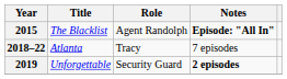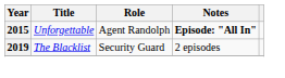 <table class="wikitable sortable plainrowheaders">
 <tr>
 <th scope="col">Year</th>
 <th scope="col">Title</th>
 <th scope="col">Role</th>
 <th scope="col" class="unsortable">Notes</th>
 <th scope="col" class="unsortable"></th>
 </tr>
 <tr>
 <th scope="row">2015</th>
-<td scope="row"><em><a href='#'>The Blacklist</a></em></td>
+<td scope="row"><em><a href='#'>Unforgettable</a></em></td>
 <td scope="row">Agent Randolph</td>
 <td><strong>Episode: "All In"</strong></td>
 <td style="text-align:center;"></td>
 </tr>
 <tr>
-<th scope="row">2018–22</th>
-<td scope="row"><em><a href='#'>Atlanta</a></em></td>
-<td scope="row">Tracy</td>
-<td>7 episodes</td>
-<td></td>
-</tr>
-<tr>
 <th scope="row">2019</th>
-<td scope="row"><em><a href='#'>Unforgettable</a></em></td>
+<td scope="row"><em><a href='#'>The Blacklist</a></em></td>
 <td scope="row">Security Guard</td>
-<td scope="row"><strong>2 episodes</strong></td>
+<td scope="row">2 episodes</td>
 <td></td>
 </tr>
 <tr>
 </tr>
 <tr>
 </tr>
 </table>
